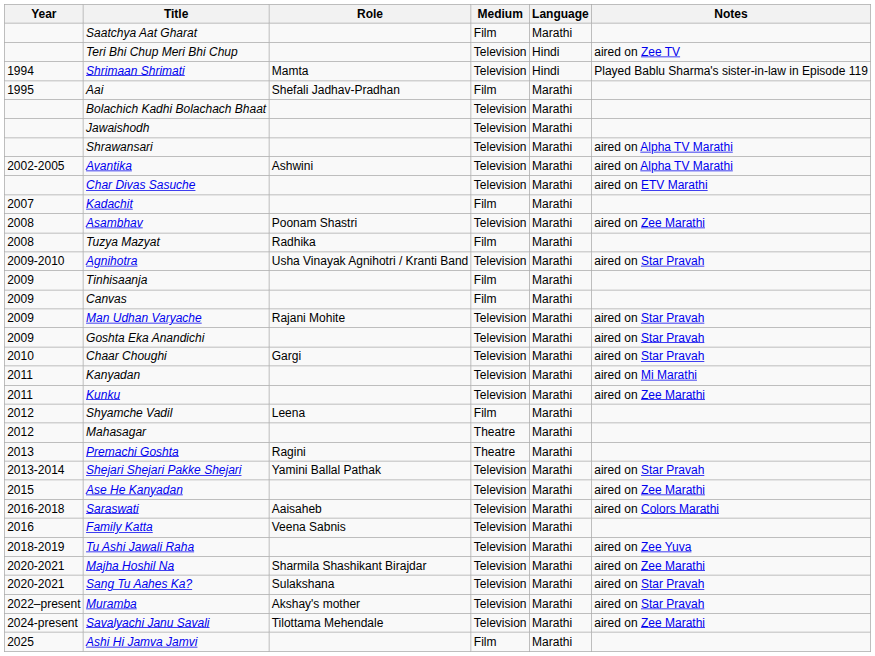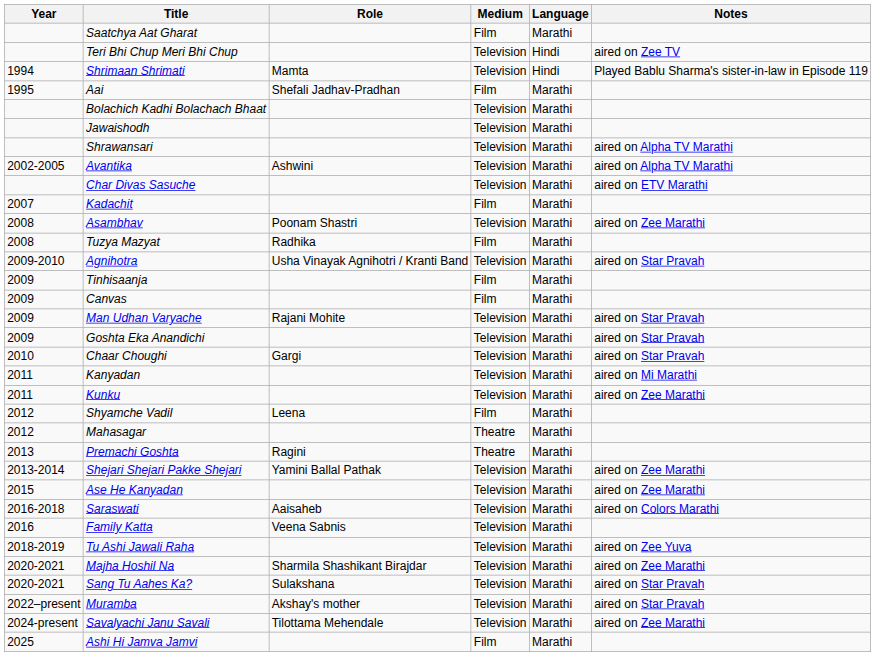 <table class="wikitable sortable">
 <tr>
 <th>Year</th>
 <th>Title</th>
 <th>Role</th>
 <th>Medium</th>
 <th>Language</th>
 <th>Notes</th>
 </tr>
 <tr>
 <td></td>
 <td><em>Saatchya Aat Gharat</em></td>
 <td></td>
 <td>Film</td>
 <td>Marathi</td>
 <td></td>
 </tr>
 <tr>
 <td></td>
 <td><em>Teri Bhi Chup Meri Bhi Chup</em></td>
 <td></td>
 <td>Television</td>
 <td>Hindi</td>
 <td>aired on <a href='#'>Zee TV</a></td>
 </tr>
 <tr>
 <td>1994</td>
 <td><em><a href='#'>Shrimaan Shrimati</a></em></td>
 <td>Mamta</td>
 <td>Television</td>
 <td>Hindi</td>
 <td>Played Bablu Sharma's sister-in-law in Episode 119</td>
 </tr>
 <tr>
 <td>1995</td>
 <td><em>Aai</em></td>
 <td>Shefali Jadhav-Pradhan</td>
 <td>Film</td>
 <td>Marathi</td>
 <td></td>
 </tr>
 <tr>
 <td></td>
 <td><em>Bolachich Kadhi Bolachach Bhaat</em></td>
 <td></td>
 <td>Television</td>
 <td>Marathi</td>
 <td></td>
 </tr>
 <tr>
 <td></td>
 <td><em>Jawaishodh</em></td>
 <td></td>
 <td>Television</td>
 <td>Marathi</td>
 <td></td>
 </tr>
 <tr>
 <td></td>
 <td><em>Shrawansari</em></td>
 <td></td>
 <td>Television</td>
 <td>Marathi</td>
 <td>aired on <a href='#'>Alpha TV Marathi</a></td>
 </tr>
 <tr>
 <td>2002-2005</td>
 <td><em><a href='#'>Avantika</a></em></td>
 <td>Ashwini</td>
 <td>Television</td>
 <td>Marathi</td>
 <td>aired on <a href='#'>Alpha TV Marathi</a></td>
 </tr>
 <tr>
 <td></td>
 <td><em><a href='#'>Char Divas Sasuche</a></em></td>
 <td></td>
 <td>Television</td>
 <td>Marathi</td>
 <td>aired on <a href='#'>ETV Marathi</a></td>
 </tr>
 <tr>
 <td>2007</td>
 <td><em><a href='#'>Kadachit</a></em></td>
 <td></td>
 <td>Film</td>
 <td>Marathi</td>
 <td></td>
 </tr>
 <tr>
 <td>2008</td>
 <td><em><a href='#'>Asambhav</a></em></td>
 <td>Poonam Shastri</td>
 <td>Television</td>
 <td>Marathi</td>
 <td>aired on <a href='#'>Zee Marathi</a></td>
 </tr>
 <tr>
 <td>2008</td>
 <td><em>Tuzya Mazyat</em></td>
 <td>Radhika</td>
 <td>Film</td>
 <td>Marathi</td>
 <td></td>
 </tr>
 <tr>
 <td>2009-2010</td>
 <td><em><a href='#'>Agnihotra</a></em></td>
 <td>Usha Vinayak Agnihotri / Kranti Band</td>
 <td>Television</td>
 <td>Marathi</td>
 <td>aired on <a href='#'>Star Pravah</a></td>
 </tr>
 <tr>
 <td>2009</td>
 <td><em>Tinhisaanja</em></td>
 <td></td>
 <td>Film</td>
 <td>Marathi</td>
 <td></td>
 </tr>
 <tr>
 <td>2009</td>
 <td><em>Canvas</em></td>
 <td></td>
 <td>Film</td>
 <td>Marathi</td>
 <td></td>
 </tr>
 <tr>
 <td>2009</td>
 <td><em><a href='#'>Man Udhan Varyache</a></em></td>
 <td>Rajani Mohite</td>
 <td>Television</td>
 <td>Marathi</td>
 <td>aired on <a href='#'>Star Pravah</a></td>
 </tr>
 <tr>
 <td>2009</td>
 <td><em>Goshta Eka Anandichi</em></td>
 <td></td>
 <td>Television</td>
 <td>Marathi</td>
 <td>aired on <a href='#'>Star Pravah</a></td>
 </tr>
 <tr>
 <td>2010</td>
 <td><em>Chaar Choughi</em></td>
 <td>Gargi</td>
 <td>Television</td>
 <td>Marathi</td>
 <td>aired on <a href='#'>Star Pravah</a></td>
 </tr>
 <tr>
 <td>2011</td>
 <td><em>Kanyadan</em></td>
 <td></td>
 <td>Television</td>
 <td>Marathi</td>
 <td>aired on <a href='#'>Mi Marathi</a></td>
 </tr>
 <tr>
 <td>2011</td>
 <td><em><a href='#'>Kunku</a></em></td>
 <td></td>
 <td>Television</td>
 <td>Marathi</td>
 <td>aired on <a href='#'>Zee Marathi</a></td>
 </tr>
 <tr>
 <td>2012</td>
 <td><em>Shyamche Vadil</em></td>
 <td>Leena</td>
 <td>Film</td>
 <td>Marathi</td>
 <td></td>
 </tr>
 <tr>
 <td>2012</td>
 <td><em>Mahasagar</em></td>
 <td></td>
 <td>Theatre</td>
 <td>Marathi</td>
 <td></td>
 </tr>
 <tr>
 <td>2013</td>
 <td><em><a href='#'>Premachi Goshta</a></em></td>
 <td>Ragini</td>
 <td>Theatre</td>
 <td>Marathi</td>
 <td></td>
 </tr>
 <tr>
 <td>2013-2014</td>
 <td><em><a href='#'>Shejari Shejari Pakke Shejari</a></em></td>
 <td>Yamini Ballal Pathak</td>
 <td>Television</td>
 <td>Marathi</td>
-<td>aired on <a href='#'>Star Pravah</a></td>
+<td>aired on <a href='#'>Zee Marathi</a></td>
 </tr>
 <tr>
 <td>2015</td>
 <td><em><a href='#'>Ase He Kanyadan</a></em></td>
 <td></td>
 <td>Television</td>
 <td>Marathi</td>
 <td>aired on <a href='#'>Zee Marathi</a></td>
 </tr>
 <tr>
 <td>2016-2018</td>
 <td><em><a href='#'>Saraswati</a></em></td>
 <td>Aaisaheb</td>
 <td>Television</td>
 <td>Marathi</td>
 <td>aired on <a href='#'>Colors Marathi</a></td>
 </tr>
 <tr>
 <td>2016</td>
 <td><a href='#'><em>Family Katta</em></a></td>
 <td>Veena Sabnis</td>
 <td>Television</td>
 <td>Marathi</td>
 <td></td>
 </tr>
 <tr>
 <td>2018-2019</td>
 <td><em><a href='#'>Tu Ashi Jawali Raha</a></em></td>
 <td></td>
 <td>Television</td>
 <td>Marathi</td>
 <td>aired on <a href='#'>Zee Yuva</a></td>
 </tr>
 <tr>
 <td>2020-2021</td>
 <td><em><a href='#'>Majha Hoshil Na</a></em></td>
 <td>Sharmila Shashikant Birajdar</td>
 <td>Television</td>
 <td>Marathi</td>
 <td>aired on <a href='#'>Zee Marathi</a></td>
 </tr>
 <tr>
 <td>2020-2021</td>
 <td><em><a href='#'>Sang Tu Aahes Ka?</a></em></td>
 <td>Sulakshana</td>
 <td>Television</td>
 <td>Marathi</td>
 <td>aired on <a href='#'>Star Pravah</a></td>
 </tr>
 <tr>
 <td>2022–present</td>
 <td><em><a href='#'>Muramba</a></em></td>
 <td>Akshay's mother</td>
 <td>Television</td>
 <td>Marathi</td>
 <td>aired on <a href='#'>Star Pravah</a></td>
 </tr>
 <tr>
 <td>2024-present</td>
 <td><em><a href='#'>Savalyachi Janu Savali</a></em></td>
 <td>Tilottama Mehendale</td>
 <td>Television</td>
 <td>Marathi</td>
 <td>aired on <a href='#'>Zee Marathi</a></td>
 </tr>
 <tr>
 <td>2025</td>
 <td><a href='#'><em>Ashi Hi Jamva Jamvi</em></a></td>
 <td></td>
 <td>Film</td>
 <td>Marathi</td>
 <td></td>
 </tr>
 </table>
